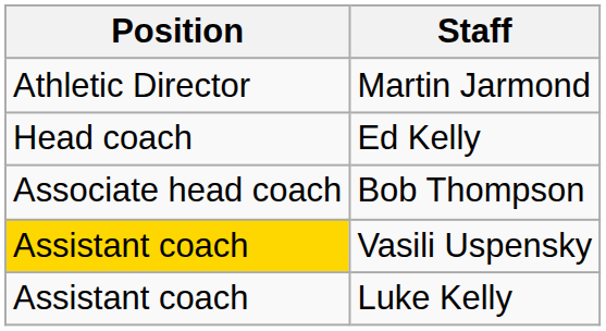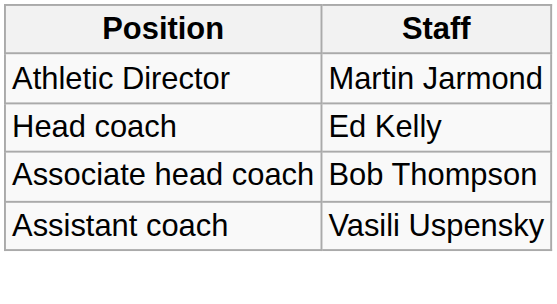 <table class="wikitable">
 <tr>
 <th>Position</th>
 <th>Staff</th>
 </tr>
 <tr>
 <td>Athletic Director</td>
 <td>Martin Jarmond</td>
 </tr>
 <tr>
 <td>Head coach</td>
 <td>Ed Kelly</td>
 </tr>
 <tr>
 <td>Associate head coach</td>
 <td>Bob Thompson</td>
 </tr>
 <tr>
-<td style="background: gold;">Assistant coach</td>
+<td>Assistant coach</td>
 <td>Vasili Uspensky</td>
 </tr>
-<tr>
-<td>Assistant coach</td>
-<td>Luke Kelly</td>
-</tr>
 </table>
